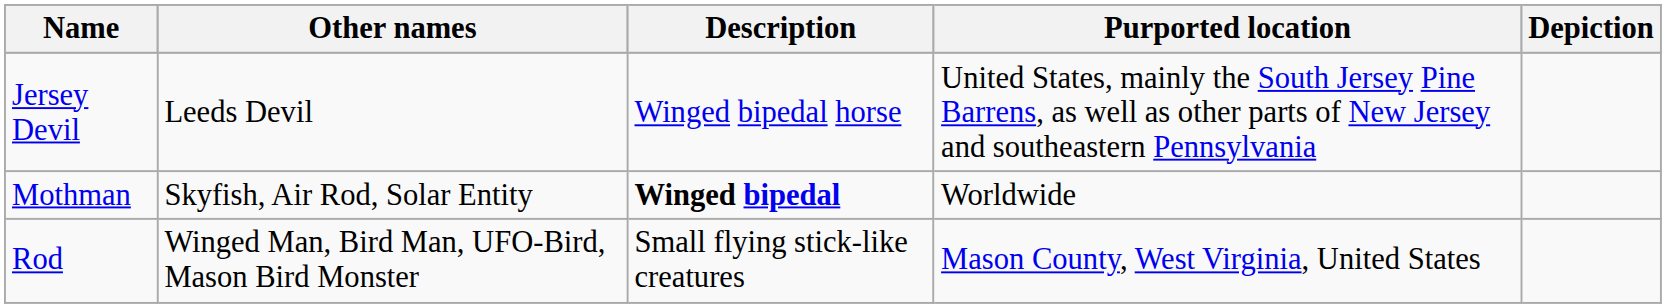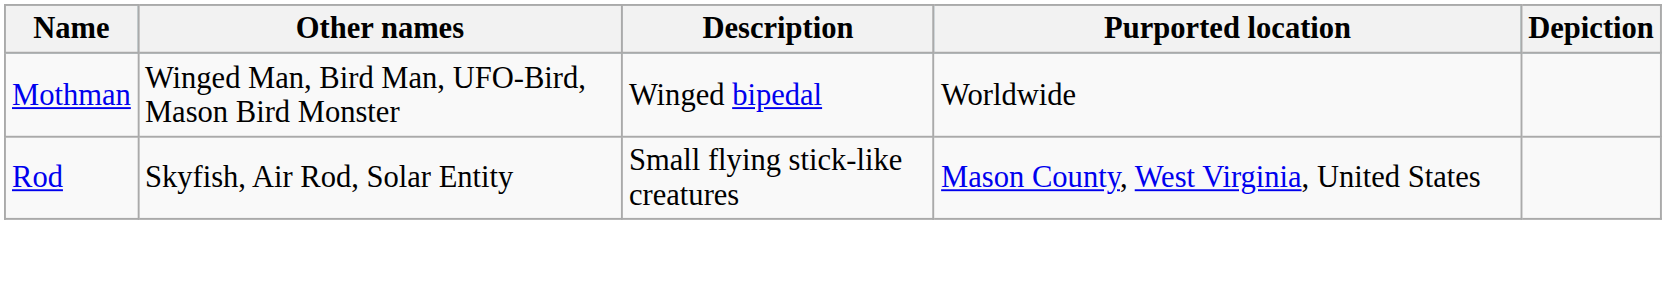 <table class="wikitable sortable">
 <tr style="background:#115a6c;">
 <th>Name</th>
 <th>Other names</th>
 <th>Description</th>
 <th width=300>Purported location</th>
 <th class="unsortable">Depiction</th>
 </tr>
 <tr>
-<td><a href='#'>Jersey Devil</a></td>
-<td>Leeds Devil</td>
-<td><a href='#'>Winged</a> <a href='#'>bipedal</a> <a href='#'>horse</a></td>
-<td>United States, mainly the <a href='#'>South Jersey</a> <a href='#'>Pine Barrens</a>, as well as other parts of <a href='#'>New Jersey</a> and southeastern <a href='#'>Pennsylvania</a></td>
-<td></td>
-</tr>
-<tr>
 <td><a href='#'>Mothman</a></td>
-<td>Skyfish, Air Rod, Solar Entity</td>
-<td><strong>Winged <a href='#'>bipedal</a></strong></td>
+<td>Winged Man, Bird Man, UFO-Bird, Mason Bird Monster</td>
+<td>Winged <a href='#'>bipedal</a></td>
 <td>Worldwide</td>
 <td></td>
 </tr>
 <tr>
 <td><a href='#'>Rod</a></td>
-<td>Winged Man, Bird Man, UFO-Bird, Mason Bird Monster</td>
+<td>Skyfish, Air Rod, Solar Entity</td>
 <td>Small flying stick-like creatures</td>
 <td><a href='#'>Mason County</a>, <a href='#'>West Virginia</a>, United States</td>
 <td></td>
 </tr>
 </table>
